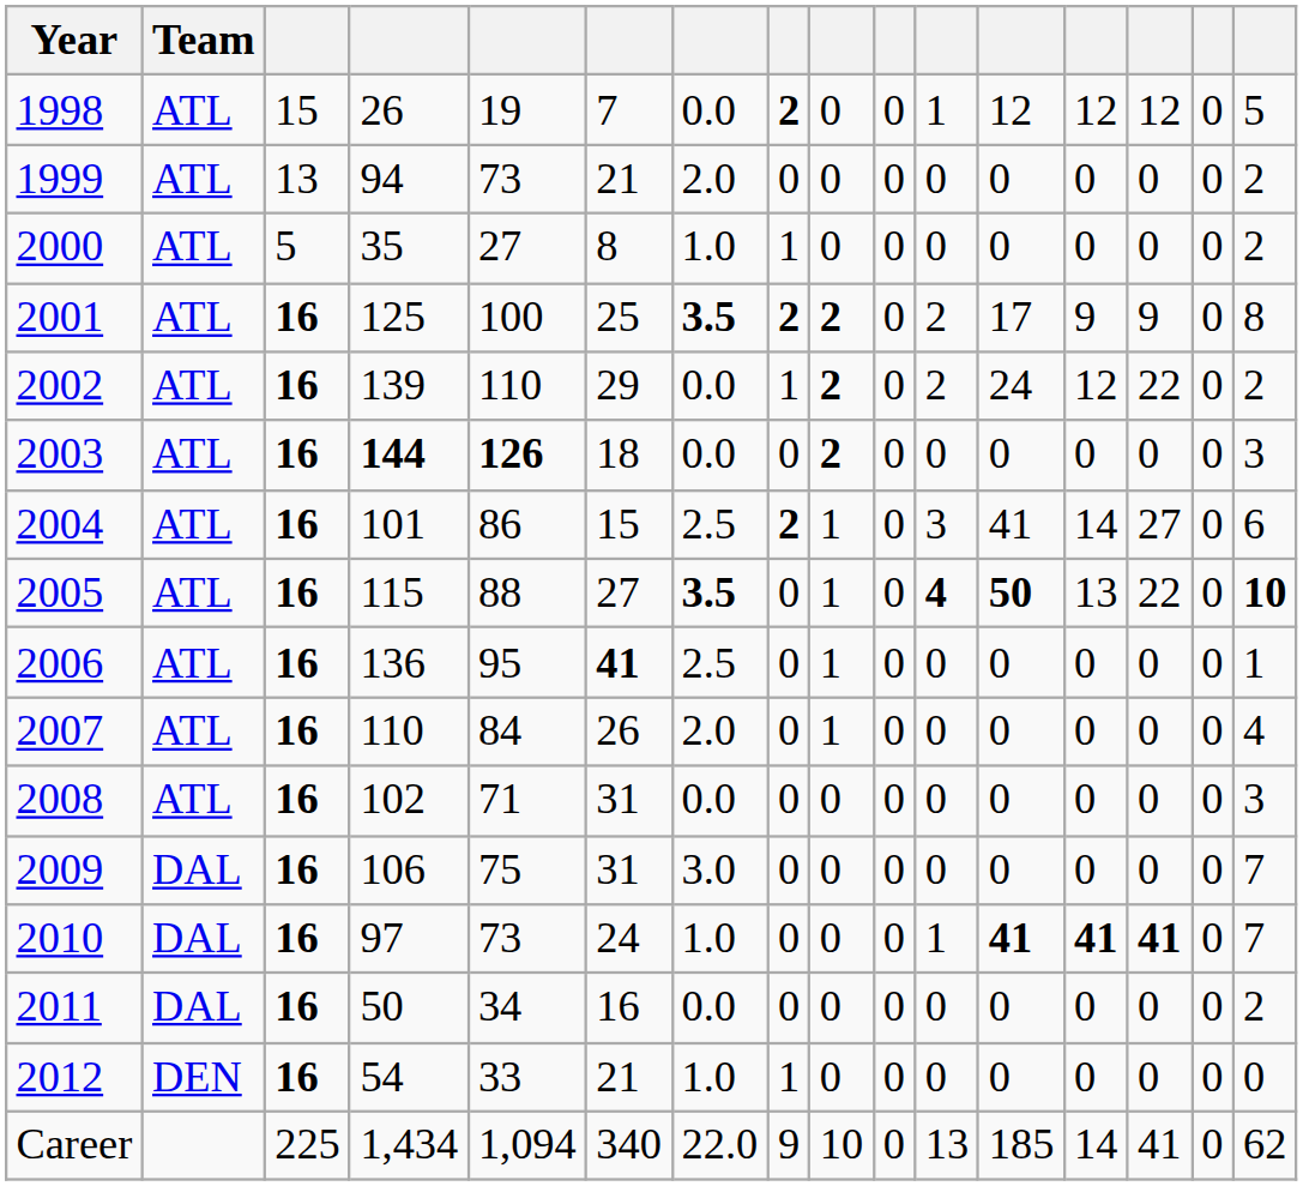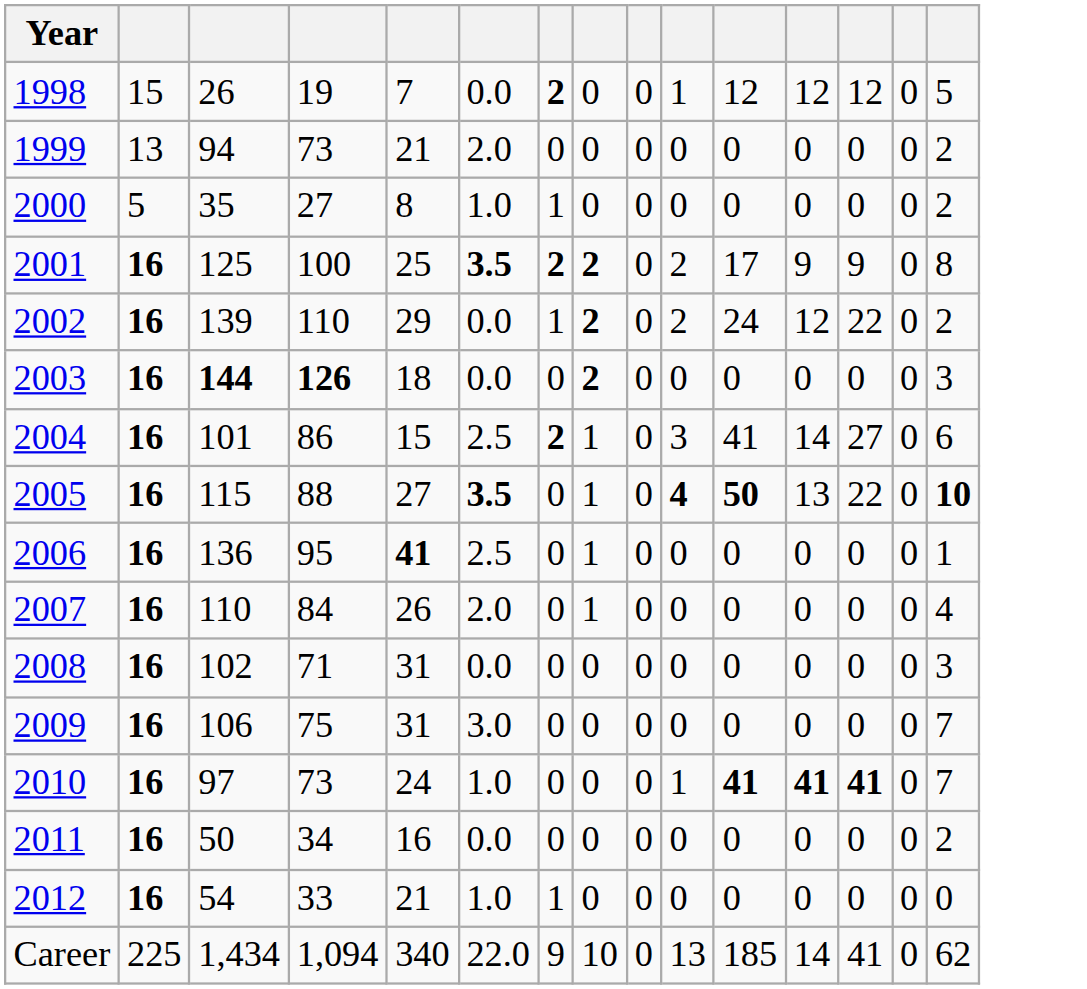 <table class="wikitable sortable">
 <tr>
 <th>Year</th>
-<th>Team</th>
 <th></th>
 <th></th>
 <th></th>
 <th></th>
 <th></th>
 <th></th>
 <th></th>
 <th></th>
 <th></th>
 <th></th>
 <th></th>
 <th></th>
 <th></th>
 <th></th>
 </tr>
 <tr>
 <td><a href='#'>1998</a></td>
-<td><a href='#'>ATL</a></td>
 <td>15</td>
 <td>26</td>
 <td>19</td>
 <td>7</td>
 <td>0.0</td>
 <td><strong>2</strong></td>
 <td>0</td>
 <td>0</td>
 <td>1</td>
 <td>12</td>
 <td>12</td>
 <td>12</td>
 <td>0</td>
 <td>5</td>
 </tr>
 <tr>
 <td><a href='#'>1999</a></td>
-<td><a href='#'>ATL</a></td>
 <td>13</td>
 <td>94</td>
 <td>73</td>
 <td>21</td>
 <td>2.0</td>
 <td>0</td>
 <td>0</td>
 <td>0</td>
 <td>0</td>
 <td>0</td>
 <td>0</td>
 <td>0</td>
 <td>0</td>
 <td>2</td>
 </tr>
 <tr>
 <td><a href='#'>2000</a></td>
-<td><a href='#'>ATL</a></td>
 <td>5</td>
 <td>35</td>
 <td>27</td>
 <td>8</td>
 <td>1.0</td>
 <td>1</td>
 <td>0</td>
 <td>0</td>
 <td>0</td>
 <td>0</td>
 <td>0</td>
 <td>0</td>
 <td>0</td>
 <td>2</td>
 </tr>
 <tr>
 <td><a href='#'>2001</a></td>
-<td><a href='#'>ATL</a></td>
 <td><strong>16</strong></td>
 <td>125</td>
 <td>100</td>
 <td>25</td>
 <td><strong>3.5</strong></td>
 <td><strong>2</strong></td>
 <td><strong>2</strong></td>
 <td>0</td>
 <td>2</td>
 <td>17</td>
 <td>9</td>
 <td>9</td>
 <td>0</td>
 <td>8</td>
 </tr>
 <tr>
 <td><a href='#'>2002</a></td>
-<td><a href='#'>ATL</a></td>
 <td><strong>16</strong></td>
 <td>139</td>
 <td>110</td>
 <td>29</td>
 <td>0.0</td>
 <td>1</td>
 <td><strong>2</strong></td>
 <td>0</td>
 <td>2</td>
 <td>24</td>
 <td>12</td>
 <td>22</td>
 <td>0</td>
 <td>2</td>
 </tr>
 <tr>
 <td><a href='#'>2003</a></td>
-<td><a href='#'>ATL</a></td>
 <td><strong>16</strong></td>
 <td><strong>144</strong></td>
 <td><strong>126</strong></td>
 <td>18</td>
 <td>0.0</td>
 <td>0</td>
 <td><strong>2</strong></td>
 <td>0</td>
 <td>0</td>
 <td>0</td>
 <td>0</td>
 <td>0</td>
 <td>0</td>
 <td>3</td>
 </tr>
 <tr>
 <td><a href='#'>2004</a></td>
-<td><a href='#'>ATL</a></td>
 <td><strong>16</strong></td>
 <td>101</td>
 <td>86</td>
 <td>15</td>
 <td>2.5</td>
 <td><strong>2</strong></td>
 <td>1</td>
 <td>0</td>
 <td>3</td>
 <td>41</td>
 <td>14</td>
 <td>27</td>
 <td>0</td>
 <td>6</td>
 </tr>
 <tr>
 <td><a href='#'>2005</a></td>
-<td><a href='#'>ATL</a></td>
 <td><strong>16</strong></td>
 <td>115</td>
 <td>88</td>
 <td>27</td>
 <td><strong>3.5</strong></td>
 <td>0</td>
 <td>1</td>
 <td>0</td>
 <td><strong>4</strong></td>
 <td><strong>50</strong></td>
 <td>13</td>
 <td>22</td>
 <td>0</td>
 <td><strong>10</strong></td>
 </tr>
 <tr>
 <td><a href='#'>2006</a></td>
-<td><a href='#'>ATL</a></td>
 <td><strong>16</strong></td>
 <td>136</td>
 <td>95</td>
 <td><strong>41</strong></td>
 <td>2.5</td>
 <td>0</td>
 <td>1</td>
 <td>0</td>
 <td>0</td>
 <td>0</td>
 <td>0</td>
 <td>0</td>
 <td>0</td>
 <td>1</td>
 </tr>
 <tr>
 <td><a href='#'>2007</a></td>
-<td><a href='#'>ATL</a></td>
 <td><strong>16</strong></td>
 <td>110</td>
 <td>84</td>
 <td>26</td>
 <td>2.0</td>
 <td>0</td>
 <td>1</td>
 <td>0</td>
 <td>0</td>
 <td>0</td>
 <td>0</td>
 <td>0</td>
 <td>0</td>
 <td>4</td>
 </tr>
 <tr>
 <td><a href='#'>2008</a></td>
-<td><a href='#'>ATL</a></td>
 <td><strong>16</strong></td>
 <td>102</td>
 <td>71</td>
 <td>31</td>
 <td>0.0</td>
 <td>0</td>
 <td>0</td>
 <td>0</td>
 <td>0</td>
 <td>0</td>
 <td>0</td>
 <td>0</td>
 <td>0</td>
 <td>3</td>
 </tr>
 <tr>
 <td><a href='#'>2009</a></td>
-<td><a href='#'>DAL</a></td>
 <td><strong>16</strong></td>
 <td>106</td>
 <td>75</td>
 <td>31</td>
 <td>3.0</td>
 <td>0</td>
 <td>0</td>
 <td>0</td>
 <td>0</td>
 <td>0</td>
 <td>0</td>
 <td>0</td>
 <td>0</td>
 <td>7</td>
 </tr>
 <tr>
 <td><a href='#'>2010</a></td>
-<td><a href='#'>DAL</a></td>
 <td><strong>16</strong></td>
 <td>97</td>
 <td>73</td>
 <td>24</td>
 <td>1.0</td>
 <td>0</td>
 <td>0</td>
 <td>0</td>
 <td>1</td>
 <td><strong>41</strong></td>
 <td><strong>41</strong></td>
 <td><strong>41</strong></td>
 <td>0</td>
 <td>7</td>
 </tr>
 <tr>
 <td><a href='#'>2011</a></td>
-<td><a href='#'>DAL</a></td>
 <td><strong>16</strong></td>
 <td>50</td>
 <td>34</td>
 <td>16</td>
 <td>0.0</td>
 <td>0</td>
 <td>0</td>
 <td>0</td>
 <td>0</td>
 <td>0</td>
 <td>0</td>
 <td>0</td>
 <td>0</td>
 <td>2</td>
 </tr>
 <tr>
 <td><a href='#'>2012</a></td>
-<td><a href='#'>DEN</a></td>
 <td><strong>16</strong></td>
 <td>54</td>
 <td>33</td>
 <td>21</td>
 <td>1.0</td>
 <td>1</td>
 <td>0</td>
 <td>0</td>
 <td>0</td>
 <td>0</td>
 <td>0</td>
 <td>0</td>
 <td>0</td>
 <td>0</td>
 </tr>
 <tr class="sortbottom">
 <td>Career</td>
-<td></td>
 <td>225</td>
 <td>1,434</td>
 <td>1,094</td>
 <td>340</td>
 <td>22.0</td>
 <td>9</td>
 <td>10</td>
 <td>0</td>
 <td>13</td>
 <td>185</td>
 <td>14</td>
 <td>41</td>
 <td>0</td>
 <td>62</td>
 </tr>
 </table>
